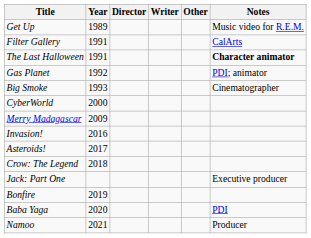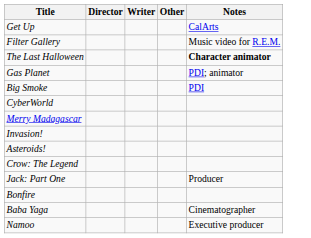 <table class="wikitable">
 <tr>
 <th>Title</th>
-<th>Year</th>
 <th>Director</th>
 <th>Writer</th>
 <th>Other</th>
 <th>Notes</th>
 </tr>
 <tr>
 <td><em>Get Up</em></td>
-<td>1989</td>
+<td></td>
+<td></td>
+<td></td>
+<td><a href='#'>CalArts</a></td>
+</tr>
+<tr>
+<td><em>Filter Gallery</em></td>
 <td></td>
 <td></td>
 <td></td>
 <td>Music video for <a href='#'>R.E.M.</a></td>
 </tr>
 <tr>
-<td><em>Filter Gallery</em></td>
-<td>1991</td>
-<td></td>
-<td></td>
-<td></td>
-<td><a href='#'>CalArts</a></td>
-</tr>
-<tr>
 <td><em>The Last Halloween</em></td>
-<td>1991</td>
 <td></td>
 <td></td>
 <td></td>
 <td><strong>Character animator</strong></td>
 </tr>
 <tr>
 <td><em>Gas Planet</em></td>
-<td>1992</td>
 <td></td>
 <td></td>
 <td></td>
 <td><a href='#'>PDI</a>; animator</td>
 </tr>
 <tr>
 <td><em>Big Smoke</em></td>
-<td>1993</td>
 <td></td>
 <td></td>
 <td></td>
-<td>Cinematographer</td>
+<td><a href='#'>PDI</a></td>
 </tr>
 <tr>
 <td><em>CyberWorld</em></td>
-<td>2000</td>
 <td></td>
 <td></td>
 <td></td>
 <td></td>
 </tr>
 <tr>
 <td><em><a href='#'>Merry Madagascar</a></em></td>
-<td>2009</td>
 <td></td>
 <td></td>
 <td></td>
 <td></td>
 </tr>
 <tr>
 <td><em>Invasion!</em></td>
-<td>2016</td>
 <td></td>
 <td></td>
 <td></td>
 <td></td>
 </tr>
 <tr>
 <td><em>Asteroids!</em></td>
-<td>2017</td>
 <td></td>
 <td></td>
 <td></td>
 <td></td>
 </tr>
 <tr>
 <td><em>Crow: The Legend</em></td>
-<td>2018</td>
 <td></td>
 <td></td>
 <td></td>
 <td></td>
 </tr>
 <tr>
 <td><em>Jack: Part One</em></td>
 <td></td>
 <td></td>
 <td></td>
-<td></td>
-<td>Executive producer</td>
+<td>Producer</td>
 </tr>
 <tr>
 <td><em>Bonfire</em></td>
-<td>2019</td>
 <td></td>
 <td></td>
 <td></td>
 <td></td>
 </tr>
 <tr>
 <td><em>Baba Yaga</em></td>
-<td>2020</td>
 <td></td>
 <td></td>
 <td></td>
-<td><a href='#'>PDI</a></td>
+<td>Cinematographer</td>
 </tr>
 <tr>
 <td><em>Namoo</em></td>
-<td>2021</td>
 <td></td>
 <td></td>
 <td></td>
-<td>Producer</td>
+<td>Executive producer</td>
 </tr>
 </table>
